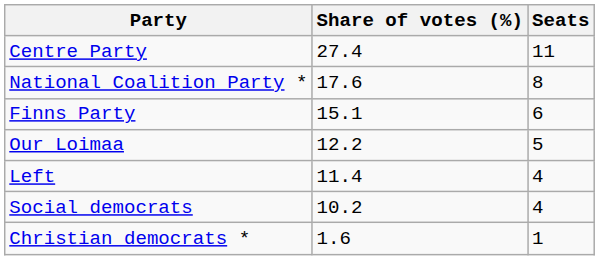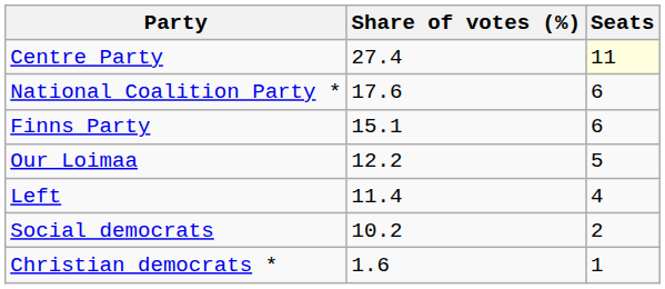 <table class="wikitable">
 <tr>
 <th>Party</th>
 <th>Share of votes (%)</th>
 <th>Seats</th>
 </tr>
 <tr>
 <td><a href='#'>Centre Party</a></td>
 <td>27.4</td>
-<td>11</td>
+<td style="background: lightyellow;">11</td>
 </tr>
 <tr>
 <td><a href='#'>National Coalition Party</a> *</td>
 <td>17.6</td>
-<td>8</td>
+<td>6</td>
 </tr>
 <tr>
 <td><a href='#'>Finns Party</a></td>
 <td>15.1</td>
 <td>6</td>
 </tr>
 <tr>
 <td><a href='#'>Our Loimaa</a></td>
 <td>12.2</td>
 <td>5</td>
 </tr>
 <tr>
 <td><a href='#'>Left</a></td>
 <td>11.4</td>
 <td>4</td>
 </tr>
 <tr>
 <td><a href='#'>Social democrats</a></td>
 <td>10.2</td>
-<td>4</td>
+<td>2</td>
 </tr>
 <tr>
 <td><a href='#'>Christian democrats</a> *</td>
 <td>1.6</td>
 <td>1</td>
 </tr>
 </table>
